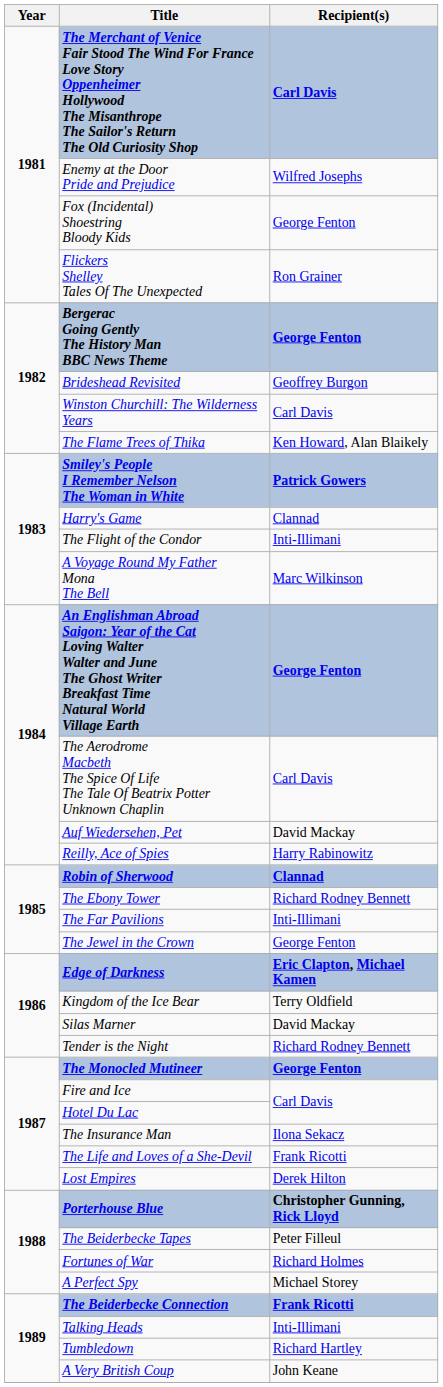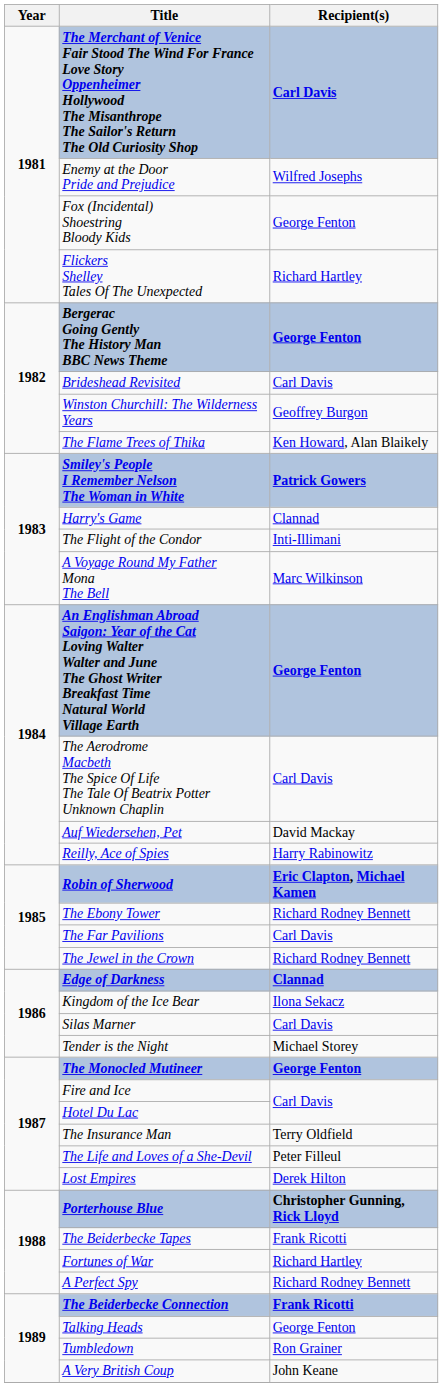 <table class="wikitable" width="80%">
 <tr>
 <th width=5%>Year</th>
 <th width=25%><strong>Title</strong></th>
 <th width=20%><strong>Recipient(s)</strong></th>
 </tr>
 <tr>
 <td rowspan="4" style="text-align:center;"><strong>1981</strong></td>
 <td style="background:#B0C4DE;"><strong><em><a href='#'>The Merchant of Venice</a><br>Fair Stood The Wind For France<br>Love Story<br><a href='#'>Oppenheimer</a><br>Hollywood<br>The Misanthrope<br>The Sailor's Return<br>The Old Curiosity Shop</em></strong></td>
 <td style="background:#B0C4DE;"><strong><a href='#'>Carl Davis</a></strong></td>
 </tr>
 <tr>
 <td><em>Enemy at the Door<br><a href='#'>Pride and Prejudice</a></em></td>
 <td><a href='#'>Wilfred Josephs</a></td>
 </tr>
 <tr>
 <td><em>Fox (Incidental)<br>Shoestring<br>Bloody Kids</em></td>
 <td><a href='#'>George Fenton</a></td>
 </tr>
 <tr>
 <td><em><a href='#'>Flickers</a><br><a href='#'>Shelley</a><br>Tales Of The Unexpected</em></td>
-<td><a href='#'>Ron Grainer</a></td>
+<td><a href='#'>Richard Hartley</a></td>
 </tr>
 <tr>
 <td rowspan="4" style="text-align:center;"><strong>1982</strong></td>
 <td style="background:#B0C4DE;"><strong><em>Bergerac<br>Going Gently<br>The History Man<br>BBC News Theme</em></strong></td>
 <td style="background:#B0C4DE;"><strong><a href='#'>George Fenton</a></strong></td>
 </tr>
 <tr>
 <td><em><a href='#'>Brideshead Revisited</a></em></td>
-<td><a href='#'>Geoffrey Burgon</a></td>
+<td><a href='#'>Carl Davis</a></td>
 </tr>
 <tr>
 <td><em><a href='#'>Winston Churchill: The Wilderness Years</a></em></td>
-<td><a href='#'>Carl Davis</a></td>
+<td><a href='#'>Geoffrey Burgon</a></td>
 </tr>
 <tr>
 <td><em><a href='#'>The Flame Trees of Thika</a></em></td>
 <td><a href='#'>Ken Howard</a>, Alan Blaikely</td>
 </tr>
 <tr>
 <td rowspan="4" style="text-align:center;"><strong>1983</strong></td>
 <td style="background:#B0C4DE;"><strong><em><a href='#'>Smiley's People</a><br><a href='#'>I Remember Nelson</a><br><a href='#'>The Woman in White</a></em></strong></td>
 <td style="background:#B0C4DE;"><strong><a href='#'>Patrick Gowers</a></strong></td>
 </tr>
 <tr>
 <td><em><a href='#'>Harry's Game</a></em></td>
 <td><a href='#'>Clannad</a></td>
 </tr>
 <tr>
 <td><em>The Flight of the Condor</em></td>
 <td><a href='#'>Inti-Illimani</a></td>
 </tr>
 <tr>
 <td><em><a href='#'>A Voyage Round My Father</a><br>Mona<br><a href='#'>The Bell</a></em></td>
 <td><a href='#'>Marc Wilkinson</a></td>
 </tr>
 <tr>
 <td rowspan="4" style="text-align:center;"><strong>1984</strong></td>
 <td style="background:#B0C4DE;"><strong><em><a href='#'>An Englishman Abroad</a><br><a href='#'>Saigon: Year of the Cat</a><br>Loving Walter<br>Walter and June<br>The Ghost Writer<br>Breakfast Time<br>Natural World<br>Village Earth</em></strong></td>
 <td style="background:#B0C4DE;"><strong><a href='#'>George Fenton</a></strong></td>
 </tr>
 <tr>
 <td><em>The Aerodrome<br><a href='#'>Macbeth</a><br>The Spice Of Life<br>The Tale Of Beatrix Potter<br>Unknown Chaplin</em></td>
 <td><a href='#'>Carl Davis</a></td>
 </tr>
 <tr>
 <td><em><a href='#'>Auf Wiedersehen, Pet</a></em></td>
 <td>David Mackay</td>
 </tr>
 <tr>
 <td><em><a href='#'>Reilly, Ace of Spies</a></em></td>
 <td><a href='#'>Harry Rabinowitz</a></td>
 </tr>
 <tr>
 <td rowspan="4" style="text-align:center;"><strong>1985</strong></td>
 <td style="background:#B0C4DE;"><strong><em><a href='#'>Robin of Sherwood</a></em></strong></td>
-<td style="background:#B0C4DE;"><strong><a href='#'>Clannad</a></strong></td>
+<td style="background:#B0C4DE;"><strong><a href='#'>Eric Clapton</a>, <a href='#'>Michael Kamen</a></strong></td>
 </tr>
 <tr>
 <td><em><a href='#'>The Ebony Tower</a></em></td>
 <td><a href='#'>Richard Rodney Bennett</a></td>
 </tr>
 <tr>
 <td><em><a href='#'>The Far Pavilions</a></em></td>
-<td><a href='#'>Inti-Illimani</a></td>
+<td><a href='#'>Carl Davis</a></td>
 </tr>
 <tr>
 <td><em><a href='#'>The Jewel in the Crown</a></em></td>
-<td><a href='#'>George Fenton</a></td>
+<td><a href='#'>Richard Rodney Bennett</a></td>
 </tr>
 <tr>
 <td rowspan="4" style="text-align:center;"><strong>1986</strong></td>
 <td style="background:#B0C4DE;"><strong><em><a href='#'>Edge of Darkness</a></em></strong></td>
-<td style="background:#B0C4DE;"><strong><a href='#'>Eric Clapton</a>, <a href='#'>Michael Kamen</a></strong></td>
+<td style="background:#B0C4DE;"><strong><a href='#'>Clannad</a></strong></td>
 </tr>
 <tr>
 <td><em>Kingdom of the Ice Bear</em></td>
-<td>Terry Oldfield</td>
+<td><a href='#'>Ilona Sekacz</a></td>
 </tr>
 <tr>
 <td><em>Silas Marner</em></td>
-<td>David Mackay</td>
+<td><a href='#'>Carl Davis</a></td>
 </tr>
 <tr>
 <td><em>Tender is the Night</em></td>
-<td><a href='#'>Richard Rodney Bennett</a></td>
+<td>Michael Storey</td>
 </tr>
 <tr>
 <td rowspan="6" style="text-align:center;"><strong>1987</strong></td>
 <td style="background:#B0C4DE;"><strong><em><a href='#'>The Monocled Mutineer</a></em></strong></td>
 <td style="background:#B0C4DE;"><strong><a href='#'>George Fenton</a></strong></td>
 </tr>
 <tr>
 <td><em>Fire and Ice</em></td>
 <td rowspan="2"><a href='#'>Carl Davis</a></td>
 </tr>
 <tr>
 <td><em><a href='#'>Hotel Du Lac</a></em></td>
 </tr>
 <tr>
 <td><em>The Insurance Man</em></td>
-<td><a href='#'>Ilona Sekacz</a></td>
+<td>Terry Oldfield</td>
 </tr>
 <tr>
 <td><em><a href='#'>The Life and Loves of a She-Devil</a></em></td>
-<td><a href='#'>Frank Ricotti</a></td>
+<td>Peter Filleul</td>
 </tr>
 <tr>
 <td><em><a href='#'>Lost Empires</a></em></td>
 <td><a href='#'>Derek Hilton</a></td>
 </tr>
 <tr>
 <td rowspan="4" style="text-align:center;"><strong>1988</strong></td>
 <td style="background:#B0C4DE;"><strong><em><a href='#'>Porterhouse Blue</a></em></strong></td>
 <td style="background:#B0C4DE;"><strong>Christopher Gunning, <a href='#'>Rick Lloyd</a></strong></td>
 </tr>
 <tr>
 <td><em><a href='#'>The Beiderbecke Tapes</a></em></td>
-<td>Peter Filleul</td>
+<td><a href='#'>Frank Ricotti</a></td>
 </tr>
 <tr>
 <td><em><a href='#'>Fortunes of War</a></em></td>
-<td><a href='#'>Richard Holmes</a></td>
+<td><a href='#'>Richard Hartley</a></td>
 </tr>
 <tr>
 <td><em><a href='#'>A Perfect Spy</a></em></td>
-<td>Michael Storey</td>
+<td><a href='#'>Richard Rodney Bennett</a></td>
 </tr>
 <tr>
 <td rowspan="4" style="text-align:center;"><strong>1989</strong></td>
 <td style="background:#B0C4DE;"><strong><em><a href='#'>The Beiderbecke Connection</a></em></strong></td>
 <td style="background:#B0C4DE;"><strong><a href='#'>Frank Ricotti</a></strong></td>
 </tr>
 <tr>
 <td><em><a href='#'>Talking Heads</a></em></td>
-<td><a href='#'>Inti-Illimani</a></td>
+<td><a href='#'>George Fenton</a></td>
 </tr>
 <tr>
 <td><em><a href='#'>Tumbledown</a></em></td>
-<td><a href='#'>Richard Hartley</a></td>
+<td><a href='#'>Ron Grainer</a></td>
 </tr>
 <tr>
 <td><em><a href='#'>A Very British Coup</a></em></td>
 <td>John Keane</td>
 </tr>
 <tr>
 </tr>
 </table>
